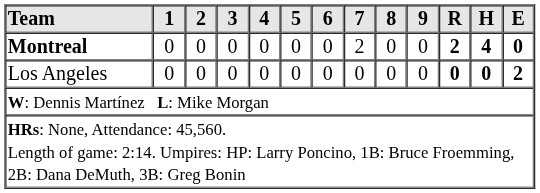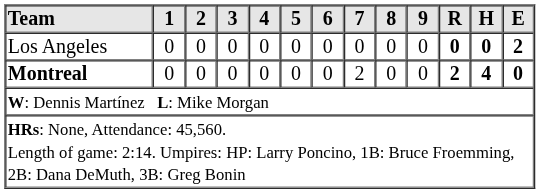 <table border=1 cellspacing=0 width=425 style="margin-left:3em;">
 <tr style="text-align:center; background-color:#e6e6e6;">
 <th align=left width=28%>Team</th>
 <th width=6%>1</th>
 <th width=6%>2</th>
 <th width=6%>3</th>
 <th width=6%>4</th>
 <th width=6%>5</th>
 <th width=6%>6</th>
 <th width=6%>7</th>
 <th width=6%>8</th>
 <th width=6%>9</th>
 <th width=6%>R</th>
 <th width=6%>H</th>
 <th width=6%>E</th>
 </tr>
 <tr style="text-align:center;">
+<td align=left>Los Angeles</td>
+<td>0</td>
+<td>0</td>
+<td>0</td>
+<td>0</td>
+<td>0</td>
+<td>0</td>
+<td>0</td>
+<td>0</td>
+<td>0</td>
+<td><strong>0</strong></td>
+<td><strong>0</strong></td>
+<td><strong>2</strong></td>
+</tr>
+<tr style="text-align:center;">
 <td align=left><strong>Montreal</strong></td>
 <td>0</td>
 <td>0</td>
 <td>0</td>
 <td>0</td>
 <td>0</td>
 <td>0</td>
 <td>2</td>
 <td>0</td>
 <td>0</td>
 <td><strong>2</strong></td>
 <td><strong>4</strong></td>
 <td><strong>0</strong></td>
 </tr>
-<tr style="text-align:center;">
-<td align=left>Los Angeles</td>
-<td>0</td>
-<td>0</td>
-<td>0</td>
-<td>0</td>
-<td>0</td>
-<td>0</td>
-<td>0</td>
-<td>0</td>
-<td>0</td>
-<td><strong>0</strong></td>
-<td><strong>0</strong></td>
-<td><strong>2</strong></td>
-</tr>
 <tr style="text-align:left;">
 <td colspan=13><small><strong>W</strong>: Dennis Martínez   <strong>L</strong>: Mike Morgan   </small></td>
 </tr>
 <tr style="text-align:left;">
 <td colspan=13><small><strong>HRs</strong>: None, Attendance: 45,560.<br>Length of game: 2:14. Umpires: HP: Larry Poncino, 1B: Bruce Froemming, 2B: Dana DeMuth, 3B: Greg Bonin </small></td>
 </tr>
 </table>
